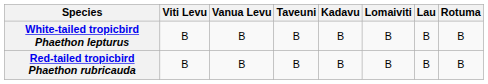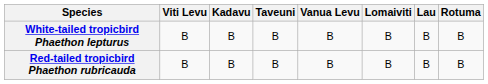 <table class="wikitable" style="text-align:center">
 <tr>
 <th width="225">Species</th>
 <th>Viti Levu</th>
+<th>Kadavu</th>
+<th>Taveuni</th>
 <th>Vanua Levu</th>
-<th>Taveuni</th>
-<th>Kadavu</th>
 <th>Lomaiviti</th>
 <th>Lau</th>
 <th>Rotuma</th>
 </tr>
 <tr>
 <th><a href='#'>White-tailed tropicbird</a><br><em>Phaethon lepturus</em></th>
 <td>B</td>
 <td>B</td>
 <td>B</td>
 <td>B</td>
 <td>B</td>
 <td>B</td>
 <td>B</td>
 </tr>
 <tr>
 <th><a href='#'>Red-tailed tropicbird</a><br><em>Phaethon rubricauda</em></th>
 <td>B</td>
 <td>B</td>
 <td>B</td>
 <td>B</td>
 <td>B</td>
 <td>B</td>
 <td>B</td>
 </tr>
 </table>
